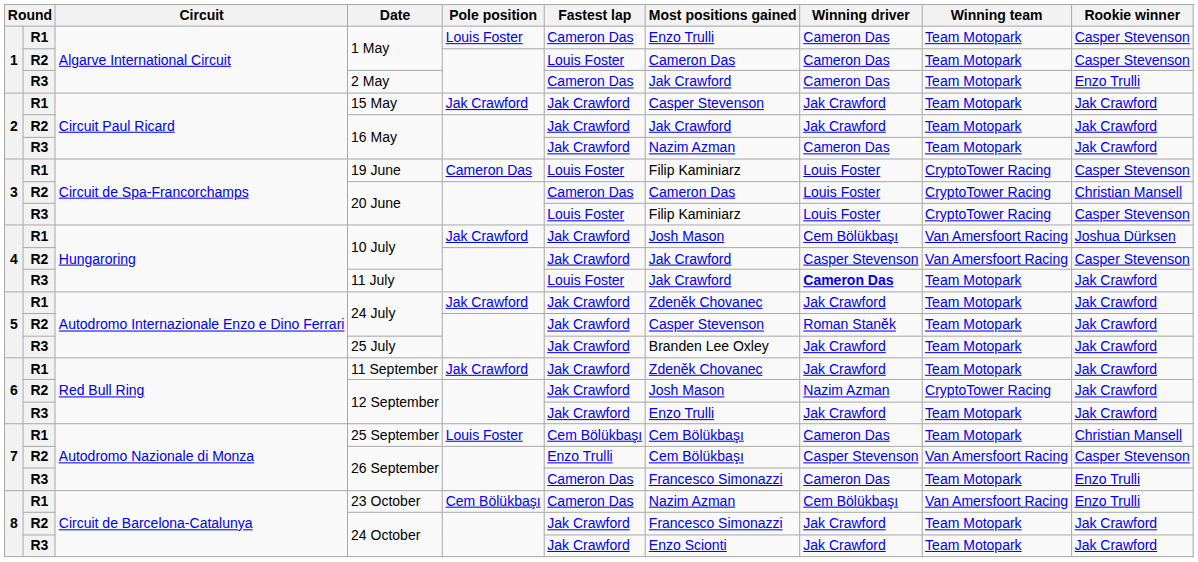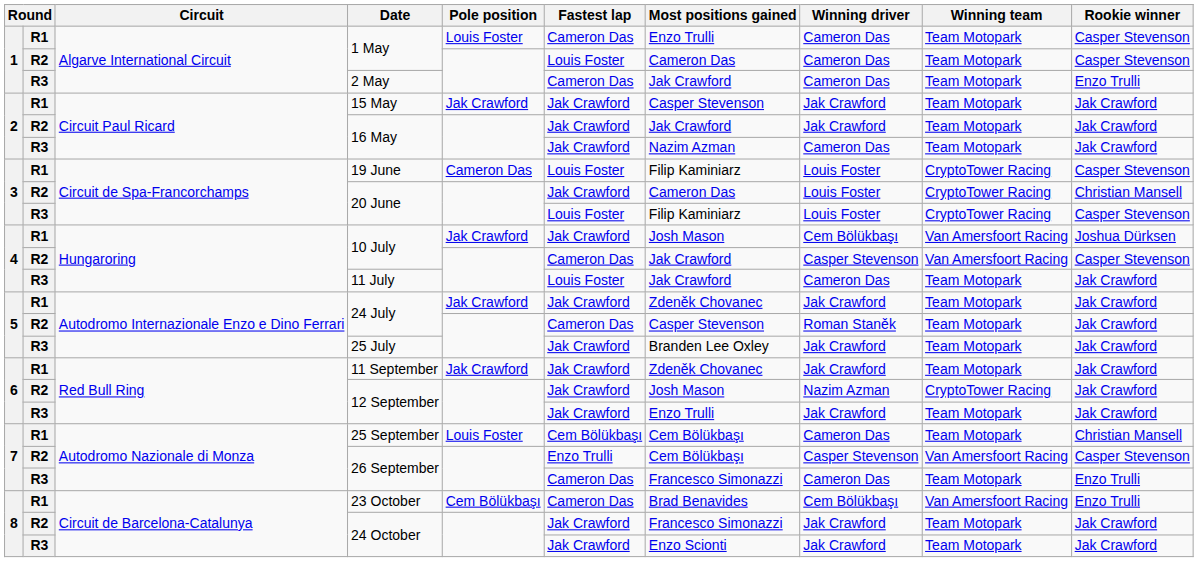 <table class="wikitable" style="font-size: 85%;">
 <tr>
 <th colspan="2">Round</th>
 <th>Circuit</th>
 <th>Date</th>
 <th>Pole position</th>
 <th>Fastest lap</th>
 <th nowrap>Most positions gained</th>
 <th>Winning driver</th>
 <th>Winning team</th>
 <th>Rookie winner</th>
 </tr>
 <tr>
 <th rowspan=3>1</th>
 <th>R1</th>
 <td rowspan=3> <a href='#'>Algarve International Circuit</a></td>
 <td rowspan=2>1 May</td>
 <td> <a href='#'>Louis Foster</a></td>
 <td nowrap> <a href='#'>Cameron Das</a></td>
 <td> <a href='#'>Enzo Trulli</a></td>
 <td nowrap> <a href='#'>Cameron Das</a></td>
 <td nowrap> <a href='#'>Team Motopark</a></td>
 <td nowrap> <a href='#'>Casper Stevenson</a></td>
 </tr>
 <tr>
 <th>R2</th>
 <td rowspan="2"></td>
 <td> <a href='#'>Louis Foster</a></td>
 <td> <a href='#'>Cameron Das</a></td>
 <td> <a href='#'>Cameron Das</a></td>
 <td> <a href='#'>Team Motopark</a></td>
 <td> <a href='#'>Casper Stevenson</a></td>
 </tr>
 <tr>
 <th>R3</th>
 <td>2 May</td>
 <td> <a href='#'>Cameron Das</a></td>
 <td> <a href='#'>Jak Crawford</a></td>
 <td> <a href='#'>Cameron Das</a></td>
 <td> <a href='#'>Team Motopark</a></td>
 <td> <a href='#'>Enzo Trulli</a></td>
 </tr>
 <tr>
 <th rowspan=3>2</th>
 <th>R1</th>
 <td rowspan=3> <a href='#'>Circuit Paul Ricard</a></td>
 <td>15 May</td>
 <td nowrap> <a href='#'>Jak Crawford</a></td>
 <td> <a href='#'>Jak Crawford</a></td>
 <td> <a href='#'>Casper Stevenson</a></td>
 <td> <a href='#'>Jak Crawford</a></td>
 <td> <a href='#'>Team Motopark</a></td>
 <td> <a href='#'>Jak Crawford</a></td>
 </tr>
 <tr>
 <th>R2</th>
 <td rowspan=2>16 May</td>
 <td rowspan="2"></td>
 <td> <a href='#'>Jak Crawford</a></td>
 <td> <a href='#'>Jak Crawford</a></td>
 <td> <a href='#'>Jak Crawford</a></td>
 <td> <a href='#'>Team Motopark</a></td>
 <td> <a href='#'>Jak Crawford</a></td>
 </tr>
 <tr>
 <th>R3</th>
 <td> <a href='#'>Jak Crawford</a></td>
 <td> <a href='#'>Nazim Azman</a></td>
 <td> <a href='#'>Cameron Das</a></td>
 <td> <a href='#'>Team Motopark</a></td>
 <td> <a href='#'>Jak Crawford</a></td>
 </tr>
 <tr>
 <th rowspan=3>3</th>
 <th>R1</th>
 <td rowspan=3> <a href='#'>Circuit de Spa-Francorchamps</a></td>
 <td>19 June</td>
 <td nowrap> <a href='#'>Cameron Das</a></td>
 <td> <a href='#'>Louis Foster</a></td>
 <td> Filip Kaminiarz</td>
 <td> <a href='#'>Louis Foster</a></td>
 <td nowrap> <a href='#'>CryptoTower Racing</a></td>
 <td> <a href='#'>Casper Stevenson</a></td>
 </tr>
 <tr>
 <th>R2</th>
 <td rowspan=2>20 June</td>
 <td rowspan="2"></td>
-<td> <a href='#'>Cameron Das</a></td>
+<td> <a href='#'>Jak Crawford</a></td>
 <td> <a href='#'>Cameron Das</a></td>
 <td> <a href='#'>Louis Foster</a></td>
 <td> <a href='#'>CryptoTower Racing</a></td>
 <td> <a href='#'>Christian Mansell</a></td>
 </tr>
 <tr>
 <th>R3</th>
 <td> <a href='#'>Louis Foster</a></td>
 <td> Filip Kaminiarz</td>
 <td> <a href='#'>Louis Foster</a></td>
 <td> <a href='#'>CryptoTower Racing</a></td>
 <td> <a href='#'>Casper Stevenson</a></td>
 </tr>
 <tr>
 <th rowspan=3>4</th>
 <th>R1</th>
 <td rowspan=3> <a href='#'>Hungaroring</a></td>
 <td rowspan=2>10 July</td>
 <td> <a href='#'>Jak Crawford</a></td>
 <td> <a href='#'>Jak Crawford</a></td>
 <td> <a href='#'>Josh Mason</a></td>
 <td nowrap> <a href='#'>Cem Bölükbaşı</a></td>
 <td nowrap> <a href='#'>Van Amersfoort Racing</a></td>
 <td nowrap> <a href='#'>Joshua Dürksen</a></td>
 </tr>
 <tr>
 <th>R2</th>
 <td rowspan="2"></td>
-<td> <a href='#'>Jak Crawford</a></td>
+<td> <a href='#'>Cameron Das</a></td>
 <td> <a href='#'>Jak Crawford</a></td>
 <td nowrap> <a href='#'>Casper Stevenson</a></td>
 <td> <a href='#'>Van Amersfoort Racing</a></td>
 <td> <a href='#'>Casper Stevenson</a></td>
 </tr>
 <tr>
 <th>R3</th>
 <td>11 July</td>
 <td> <a href='#'>Louis Foster</a></td>
 <td> <a href='#'>Jak Crawford</a></td>
-<td><strong> <a href='#'>Cameron Das</a></strong></td>
+<td> <a href='#'>Cameron Das</a></td>
 <td> <a href='#'>Team Motopark</a></td>
 <td> <a href='#'>Jak Crawford</a></td>
 </tr>
 <tr>
 <th rowspan=3>5</th>
 <th>R1</th>
 <td nowrap rowspan=3> <a href='#'>Autodromo Internazionale Enzo e Dino Ferrari</a></td>
 <td rowspan=2>24 July</td>
 <td> <a href='#'>Jak Crawford</a></td>
 <td> <a href='#'>Jak Crawford</a></td>
 <td> <a href='#'>Zdeněk Chovanec</a></td>
 <td> <a href='#'>Jak Crawford</a></td>
 <td> <a href='#'>Team Motopark</a></td>
 <td> <a href='#'>Jak Crawford</a></td>
 </tr>
 <tr>
 <th>R2</th>
 <td rowspan="2"></td>
-<td> <a href='#'>Jak Crawford</a></td>
+<td> <a href='#'>Cameron Das</a></td>
 <td> <a href='#'>Casper Stevenson</a></td>
 <td> <a href='#'>Roman Staněk</a></td>
 <td> <a href='#'>Team Motopark</a></td>
 <td> <a href='#'>Jak Crawford</a></td>
 </tr>
 <tr>
 <th>R3</th>
 <td>25 July</td>
 <td> <a href='#'>Jak Crawford</a></td>
 <td> Branden Lee Oxley</td>
 <td> <a href='#'>Jak Crawford</a></td>
 <td> <a href='#'>Team Motopark</a></td>
 <td> <a href='#'>Jak Crawford</a></td>
 </tr>
 <tr>
 <th rowspan=3>6</th>
 <th>R1</th>
 <td rowspan=3> <a href='#'>Red Bull Ring</a></td>
 <td>11 September</td>
 <td> <a href='#'>Jak Crawford</a></td>
 <td> <a href='#'>Jak Crawford</a></td>
 <td> <a href='#'>Zdeněk Chovanec</a></td>
 <td> <a href='#'>Jak Crawford</a></td>
 <td> <a href='#'>Team Motopark</a></td>
 <td> <a href='#'>Jak Crawford</a></td>
 </tr>
 <tr>
 <th>R2</th>
 <td rowspan="2">12 September</td>
 <td rowspan="2"></td>
 <td> <a href='#'>Jak Crawford</a></td>
 <td> <a href='#'>Josh Mason</a></td>
 <td> <a href='#'>Nazim Azman</a></td>
 <td> <a href='#'>CryptoTower Racing</a></td>
 <td> <a href='#'>Jak Crawford</a></td>
 </tr>
 <tr>
 <th>R3</th>
 <td> <a href='#'>Jak Crawford</a></td>
 <td> <a href='#'>Enzo Trulli</a></td>
 <td> <a href='#'>Jak Crawford</a></td>
 <td> <a href='#'>Team Motopark</a></td>
 <td> <a href='#'>Jak Crawford</a></td>
 </tr>
 <tr>
 <th rowspan=3>7</th>
 <th>R1</th>
 <td rowspan=3> <a href='#'>Autodromo Nazionale di Monza</a></td>
 <td>25 September</td>
 <td> <a href='#'>Louis Foster</a></td>
 <td nowrap> <a href='#'>Cem Bölükbaşı</a></td>
 <td> <a href='#'>Cem Bölükbaşı</a></td>
 <td> <a href='#'>Cameron Das</a></td>
 <td> <a href='#'>Team Motopark</a></td>
 <td> <a href='#'>Christian Mansell</a></td>
 </tr>
 <tr>
 <th>R2</th>
 <td nowrap rowspan=2>26 September</td>
 <td rowspan="2"></td>
 <td> <a href='#'>Enzo Trulli</a></td>
 <td> <a href='#'>Cem Bölükbaşı</a></td>
 <td> <a href='#'>Casper Stevenson</a></td>
 <td> <a href='#'>Van Amersfoort Racing</a></td>
 <td> <a href='#'>Casper Stevenson</a></td>
 </tr>
 <tr>
 <th>R3</th>
 <td> <a href='#'>Cameron Das</a></td>
 <td nowrap> <a href='#'>Francesco Simonazzi</a></td>
 <td> <a href='#'>Cameron Das</a></td>
 <td> <a href='#'>Team Motopark</a></td>
 <td> <a href='#'>Enzo Trulli</a></td>
 </tr>
 <tr>
 <th rowspan=3>8</th>
 <th>R1</th>
 <td rowspan=3> <a href='#'>Circuit de Barcelona-Catalunya</a></td>
 <td>23 October</td>
 <td nowrap> <a href='#'>Cem Bölükbaşı</a></td>
 <td> <a href='#'>Cameron Das</a></td>
-<td> <a href='#'>Nazim Azman</a></td>
+<td> <a href='#'>Brad Benavides</a></td>
 <td nowrap> <a href='#'>Cem Bölükbaşı</a></td>
 <td nowrap> <a href='#'>Van Amersfoort Racing</a></td>
 <td> <a href='#'>Enzo Trulli</a></td>
 </tr>
 <tr>
 <th>R2</th>
 <td rowspan="2">24 October</td>
 <td rowspan="2"></td>
 <td> <a href='#'>Jak Crawford</a></td>
 <td nowrap> <a href='#'>Francesco Simonazzi</a></td>
 <td> <a href='#'>Jak Crawford</a></td>
 <td> <a href='#'>Team Motopark</a></td>
 <td> <a href='#'>Jak Crawford</a></td>
 </tr>
 <tr>
 <th>R3</th>
 <td> <a href='#'>Jak Crawford</a></td>
 <td> <a href='#'>Enzo Scionti</a></td>
 <td> <a href='#'>Jak Crawford</a></td>
 <td> <a href='#'>Team Motopark</a></td>
 <td> <a href='#'>Jak Crawford</a></td>
 </tr>
 </table>
